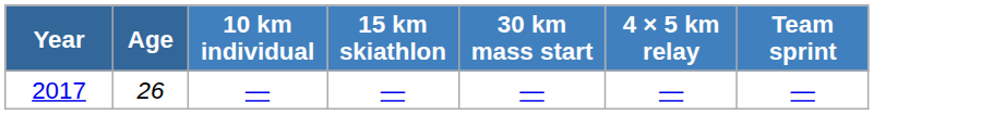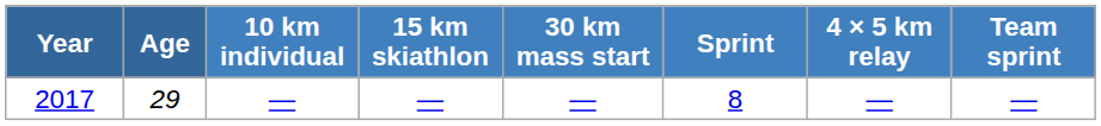 <table class="wikitable" style="font-size:95%; text-align:center; border:grey solid 1px; border-collapse:collapse; background:#ffffff;">
 <tr>
 <th style="background-color:#369; color:white; width:60px;"> Year </th>
 <th style="background-color:#369; color:white; width:40px;"> Age </th>
 <th style="background-color:#4180be; color:white; width:75px;"> 10 km <br> individual </th>
 <th style="background-color:#4180be; color:white; width:75px;"> 15 km <br> skiathlon </th>
 <th style="background-color:#4180be; color:white; width:75px;"> 30 km <br> mass start </th>
+<th style="background-color:#4180be; color:white; width:75px;"> Sprint </th>
 <th style="background-color:#4180be; color:white; width:75px;"> 4 × 5 km <br> relay </th>
 <th style="background-color:#4180be; color:white; width:75px;"> Team <br> sprint </th>
 </tr>
 <tr>
 <td><a href='#'>2017</a></td>
-<td><em>26</em></td>
+<td><em>29</em></td>
 <td><a href='#'>—</a></td>
 <td><a href='#'>—</a></td>
 <td><a href='#'>—</a></td>
+<td><a href='#'>8</a></td>
 <td><a href='#'>—</a></td>
 <td><a href='#'>—</a></td>
 </tr>
 </table>
